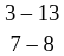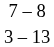 <table style="text-align:center">
 <tr>
 <th width=200></th>
 <th width=100></th>
 <th width=200></th>
 </tr>
 <tr>
 <td align=right></td>
-<td>3 – 13</td>
+<td>7 – 8</td>
 <td align=left><strong></strong></td>
 </tr>
 <tr>
 <td align=right></td>
-<td>7 – 8</td>
+<td>3 – 13</td>
 <td align=left><strong></strong></td>
 </tr>
 </table>
